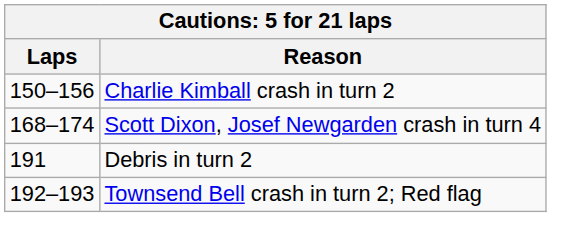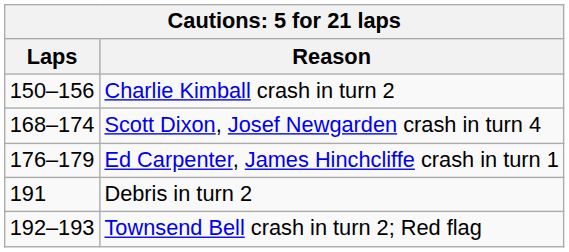 <table class="wikitable">
 <tr>
 <th colspan=2>Cautions: 5 for 21 laps</th>
 </tr>
 <tr>
 <th>Laps</th>
 <th>Reason</th>
 </tr>
 <tr>
 <td>150–156</td>
 <td><a href='#'>Charlie Kimball</a> crash in turn 2</td>
 </tr>
 <tr>
 <td>168–174</td>
 <td><a href='#'>Scott Dixon</a>, <a href='#'>Josef Newgarden</a> crash in turn 4</td>
 </tr>
 <tr>
+<td>176–179</td>
+<td><a href='#'>Ed Carpenter</a>, <a href='#'>James Hinchcliffe</a> crash in turn 1</td>
+</tr>
+<tr>
 <td>191</td>
 <td>Debris in turn 2</td>
 </tr>
 <tr>
 <td>192–193</td>
 <td><a href='#'>Townsend Bell</a> crash in turn 2; Red flag</td>
 </tr>
 </table>
